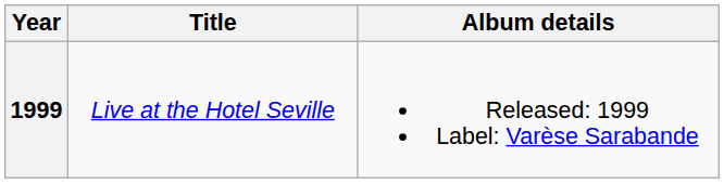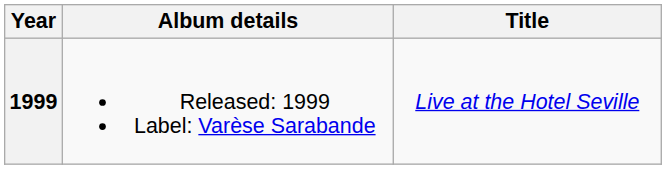 <table class="wikitable plainrowheaders" style="text-align:center;">
 <tr>
 <th width="30" scope="col">Year</th>
+<th scope="col" style="width:15em;">Album details</th>
 <th scope="col" style="width:12em;">Title</th>
-<th scope="col" style="width:15em;">Album details</th>
 </tr>
 <tr>
 <th scope="row">1999</th>
+<td><br><ul><li>Released: 1999</li><li>Label: <a href='#'>Varèse Sarabande</a> </li></ul></td>
 <td><em><a href='#'>Live at the Hotel Seville</a></em></td>
-<td><br><ul><li>Released: 1999</li><li>Label: <a href='#'>Varèse Sarabande</a> </li></ul></td>
 </tr>
 </table>
